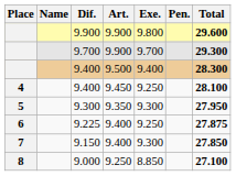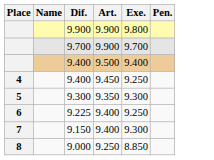 <table class="wikitable sortable" style="text-align:center">
 <tr>
 <th scope=col>Place</th>
 <th scope=col>Name</th>
 <th scope=col>Dif.</th>
 <th scope=col>Art.</th>
 <th scope=col>Exe.</th>
 <th scope=col>Pen.</th>
-<th scope=col>Total</th>
 </tr>
 <tr bgcolor=fffcaf>
 <th scope=row></th>
 <td align=left></td>
 <td>9.900</td>
 <td>9.900</td>
 <td>9.800</td>
 <td></td>
-<td><strong>29.600</strong></td>
 </tr>
 <tr bgcolor=e5e5e5>
 <th scope=row></th>
 <td align=left></td>
 <td>9.700</td>
 <td>9.900</td>
 <td>9.700</td>
 <td></td>
-<td><strong>29.300</strong></td>
 </tr>
 <tr bgcolor=eecc99>
 <th scope=row></th>
 <td align=left></td>
 <td>9.400</td>
 <td>9.500</td>
 <td>9.400</td>
 <td></td>
-<td><strong>28.300</strong></td>
 </tr>
 <tr>
 <th scope=row><strong>4</strong></th>
 <td align=left></td>
 <td>9.400</td>
 <td>9.450</td>
 <td>9.250</td>
 <td></td>
-<td><strong>28.100</strong></td>
 </tr>
 <tr>
 <th scope=row><strong>5</strong></th>
 <td align=left></td>
 <td>9.300</td>
 <td>9.350</td>
 <td>9.300</td>
 <td></td>
-<td><strong>27.950</strong></td>
 </tr>
 <tr>
 <th scope=row><strong>6</strong></th>
 <td align=left></td>
 <td>9.225</td>
 <td>9.400</td>
 <td>9.250</td>
 <td></td>
-<td><strong>27.875</strong></td>
 </tr>
 <tr>
 <th scope=row><strong>7</strong></th>
 <td align=left></td>
 <td>9.150</td>
 <td>9.400</td>
 <td>9.300</td>
 <td></td>
-<td><strong>27.850</strong></td>
 </tr>
 <tr>
 <th scope=row><strong>8</strong></th>
 <td align=left></td>
 <td>9.000</td>
 <td>9.250</td>
 <td>8.850</td>
 <td></td>
-<td><strong>27.100</strong></td>
 </tr>
 </table>
